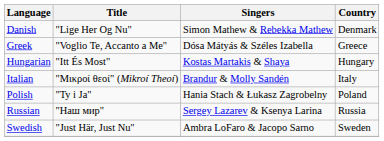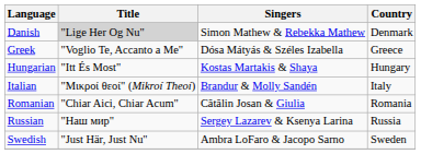 <table class="wikitable sortable">
 <tr>
 <th align="left">Language</th>
 <th align="left">Title</th>
 <th align="left">Singers</th>
 <th align="left">Country</th>
 </tr>
 <tr>
 <td align="left"><a href='#'>Danish</a></td>
-<td align="left">"Lige Her Og Nu"</td>
+<td align="left" style="background: lightgrey;">"Lige Her Og Nu"</td>
 <td align="left">Simon Mathew & <a href='#'>Rebekka Mathew</a></td>
 <td align="left">Denmark</td>
 </tr>
 <tr>
 <td align="left"><a href='#'>Greek</a></td>
 <td align="left">"Voglio Te, Accanto a Me"</td>
 <td align="left">Dósa Mátyás & Széles Izabella</td>
 <td align="left">Greece</td>
 </tr>
 <tr>
 <td align="left"><a href='#'>Hungarian</a></td>
 <td align="left">"Itt És Most"</td>
 <td align="left"><a href='#'>Kostas Martakis</a> & <a href='#'>Shaya</a></td>
 <td align="left">Hungary</td>
 </tr>
 <tr>
 <td align="left"><a href='#'>Italian</a></td>
 <td align="left">"Μικροί θεοί" (<em>Mikroí Theoí</em>)</td>
 <td align="left"><a href='#'>Brandur</a> & <a href='#'>Molly Sandén</a></td>
 <td align="left">Italy</td>
 </tr>
 <tr>
-<td align="left"><a href='#'>Polish</a></td>
-<td align="left">"Ty i Ja"</td>
-<td align="left">Hania Stach & Łukasz Zagrobelny</td>
-<td align="left">Poland</td>
+<td align="left"><a href='#'>Romanian</a></td>
+<td align="left">"Chiar Aici, Chiar Acum"</td>
+<td align="left">Cătălin Josan & <a href='#'>Giulia</a></td>
+<td align="left">Romania</td>
 </tr>
 <tr>
 <td align="left"><a href='#'>Russian</a></td>
 <td align="left">"Наш мир"</td>
 <td align="left"><a href='#'>Sergey Lazarev</a> & Ksenya Larina</td>
 <td align="left">Russia</td>
 </tr>
 <tr>
 <td align="left"><a href='#'>Swedish</a></td>
 <td align="left">"Just Här, Just Nu"</td>
 <td align="left">Ambra LoFaro & Jacopo Sarno</td>
 <td align="left">Sweden</td>
 </tr>
 <tr>
 </tr>
 </table>
